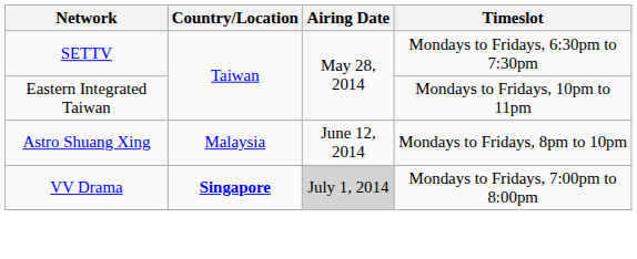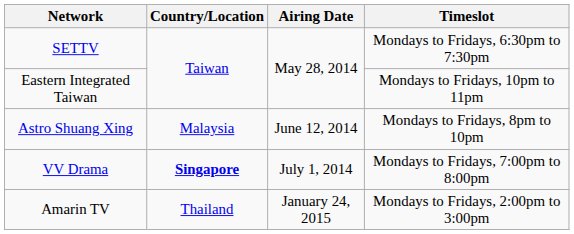 <table class="wikitable">
 <tr>
 <th>Network</th>
 <th>Country/Location</th>
 <th>Airing Date</th>
 <th>Timeslot</th>
 </tr>
 <tr align="center">
 <td><a href='#'>SETTV</a></td>
 <td rowspan=2><a href='#'>Taiwan</a></td>
 <td rowspan=2>May 28, 2014</td>
 <td>Mondays to Fridays, 6:30pm to 7:30pm</td>
 </tr>
 <tr align="center">
 <td>Eastern Integrated Taiwan</td>
 <td>Mondays to Fridays, 10pm to 11pm</td>
 </tr>
 <tr align=center>
 <td><a href='#'>Astro Shuang Xing</a></td>
 <td><a href='#'>Malaysia</a></td>
 <td>June 12, 2014</td>
 <td>Mondays to Fridays, 8pm to 10pm</td>
 </tr>
 <tr align=center>
 <td><a href='#'>VV Drama</a></td>
 <td><strong><a href='#'>Singapore</a></strong></td>
-<td style="background: lightgrey;">July 1, 2014</td>
+<td>July 1, 2014</td>
 <td>Mondays to Fridays, 7:00pm to 8:00pm</td>
 </tr>
+<tr align=center>
+<td>Amarin TV</td>
+<td><a href='#'>Thailand</a></td>
+<td>January 24, 2015</td>
+<td>Mondays to Fridays, 2:00pm to 3:00pm</td>
+</tr>
 </table>
